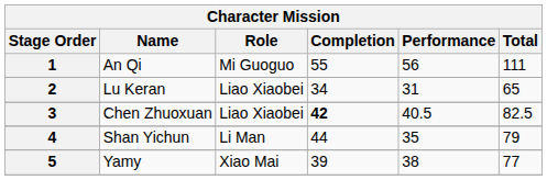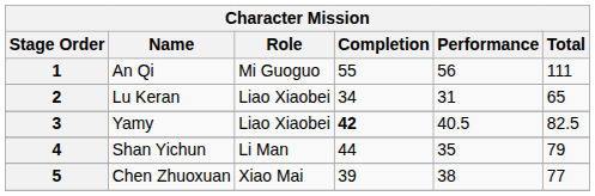 <table class="wikitable sortable">
 <tr>
 <th colspan="6">Character Mission</th>
 </tr>
 <tr>
 <th>Stage Order</th>
 <th class="unsortable">Name</th>
 <th class="unsortable">Role</th>
 <th>Completion</th>
 <th>Performance</th>
 <th>Total</th>
 </tr>
 <tr>
 <th>1</th>
 <td>An Qi</td>
 <td>Mi Guoguo</td>
 <td>55</td>
 <td>56</td>
 <td>111</td>
 </tr>
 <tr>
 </tr>
 <tr>
 <th>2</th>
 <td>Lu Keran</td>
 <td>Liao Xiaobei</td>
 <td>34</td>
 <td>31</td>
 <td>65</td>
 </tr>
 <tr>
 </tr>
 <tr>
 <th>3</th>
-<td>Chen Zhuoxuan</td>
+<td>Yamy</td>
 <td>Liao Xiaobei</td>
 <td><strong>42</strong></td>
 <td>40.5</td>
 <td>82.5</td>
 </tr>
 <tr>
 </tr>
 <tr>
 <th>4</th>
 <td>Shan Yichun</td>
 <td>Li Man</td>
 <td>44</td>
 <td>35</td>
 <td>79</td>
 </tr>
 <tr>
 </tr>
 <tr>
 <th>5</th>
-<td>Yamy</td>
+<td>Chen Zhuoxuan</td>
 <td>Xiao Mai</td>
 <td>39</td>
 <td>38</td>
 <td>77</td>
 </tr>
 <tr>
 </tr>
 </table>
